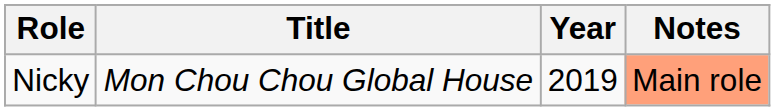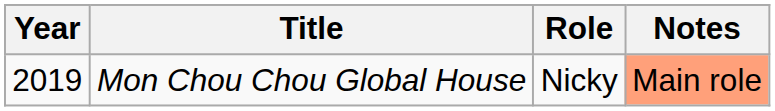 <table class="wikitable sortable">
 <tr>
+<th>Year</th>
+<th>Title</th>
 <th>Role</th>
-<th>Title</th>
-<th>Year</th>
 <th>Notes</th>
 </tr>
 <tr>
+<td>2019</td>
+<td><em>Mon Chou Chou Global House</em></td>
 <td>Nicky</td>
-<td><em>Mon Chou Chou Global House</em></td>
-<td>2019</td>
 <td style="background: lightsalmon;">Main role</td>
 </tr>
 </table>
